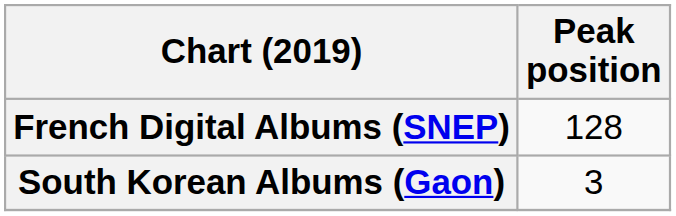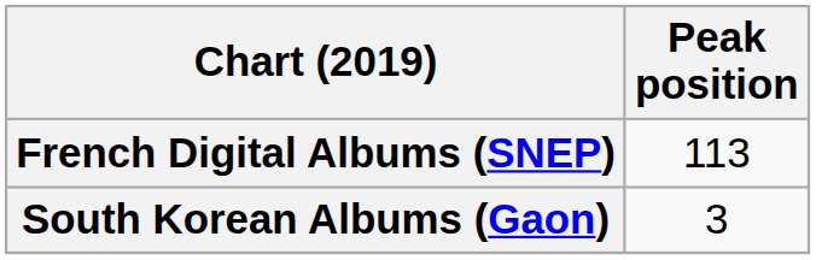 <table class="wikitable sortable plainrowheaders" style="text-align:center">
 <tr>
 <th scope="col">Chart (2019)</th>
 <th scope="col">Peak<br>position</th>
 </tr>
 <tr>
 <th scope="row">French Digital Albums (<a href='#'>SNEP</a>)</th>
-<td>128</td>
+<td>113</td>
 </tr>
 <tr>
 <th scope="row">South Korean Albums (<a href='#'>Gaon</a>)</th>
 <td>3</td>
 </tr>
 <tr>
 </tr>
 </table>
